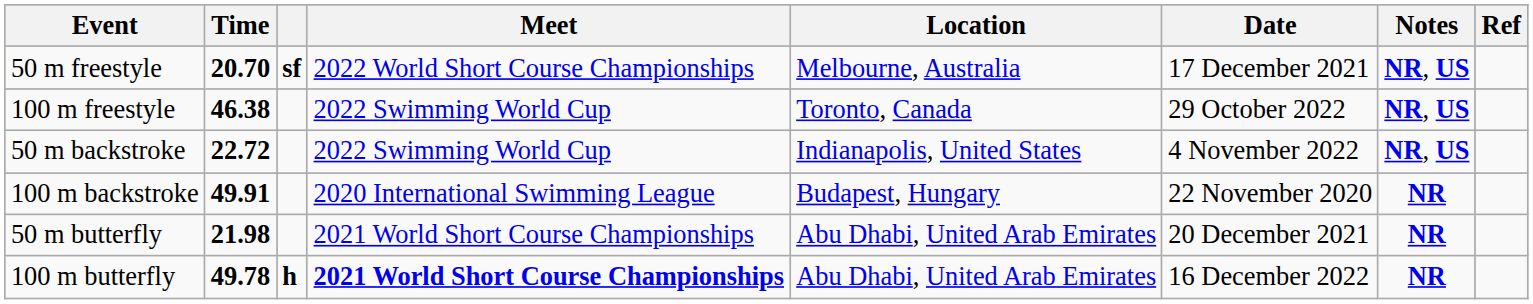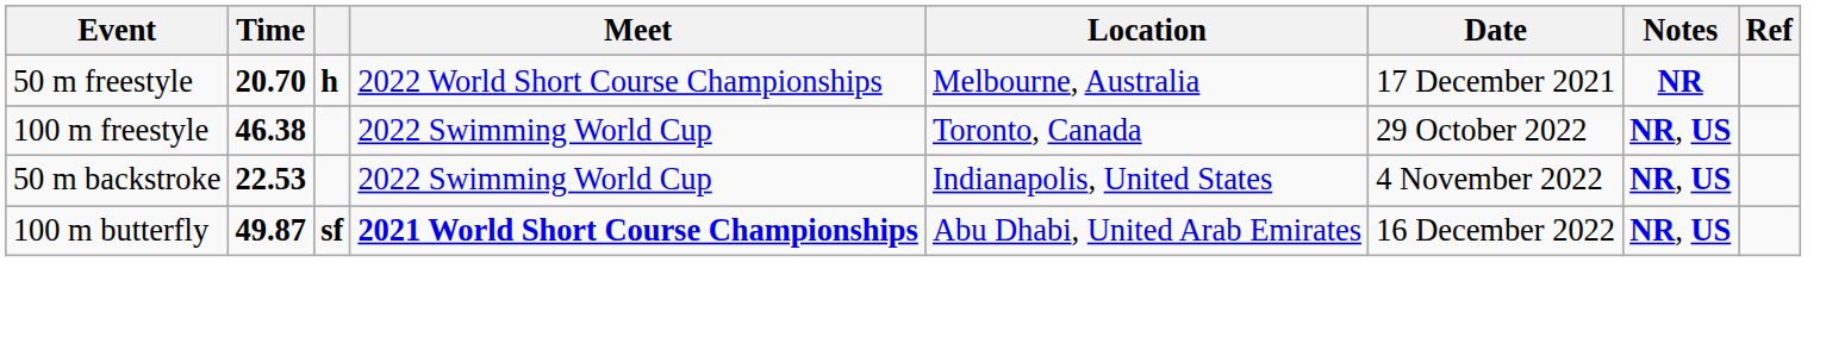 <table class="wikitable">
 <tr>
 <th>Event</th>
 <th>Time</th>
 <th></th>
 <th>Meet</th>
 <th>Location</th>
 <th>Date</th>
 <th>Notes</th>
 <th>Ref</th>
 </tr>
 <tr>
 <td>50 m freestyle</td>
 <td style="text-align:center;"><strong>20.70</strong></td>
-<td><strong>sf</strong></td>
+<td><strong>h</strong></td>
 <td><a href='#'>2022 World Short Course Championships</a></td>
 <td><a href='#'>Melbourne</a>, <a href='#'>Australia</a></td>
 <td>17 December 2021</td>
-<td style="text-align:center;"><strong><a href='#'>NR</a></strong>, <strong><a href='#'>US</a></strong></td>
+<td style="text-align:center;"><strong><a href='#'>NR</a></strong></td>
 <td style="text-align:center;"></td>
 </tr>
 <tr>
 <td>100 m freestyle</td>
 <td style="text-align:center;"><strong>46.38</strong></td>
 <td></td>
 <td><a href='#'>2022 Swimming World Cup</a></td>
 <td><a href='#'>Toronto</a>, <a href='#'>Canada</a></td>
 <td>29 October 2022</td>
 <td style="text-align:center;"><strong><a href='#'>NR</a></strong>, <strong><a href='#'>US</a></strong></td>
 <td style="text-align:center;"></td>
 </tr>
 <tr>
 <td>50 m backstroke</td>
-<td style="text-align:center;"><strong>22.72</strong></td>
+<td style="text-align:center;"><strong>22.53</strong></td>
 <td></td>
 <td><a href='#'>2022 Swimming World Cup</a></td>
 <td><a href='#'>Indianapolis</a>, <a href='#'>United States</a></td>
 <td>4 November 2022</td>
 <td style="text-align:center;"><strong><a href='#'>NR</a></strong>, <strong><a href='#'>US</a></strong></td>
 <td style="text-align:center;"></td>
 </tr>
 <tr>
-<td>100 m backstroke</td>
-<td style="text-align:center;"><strong>49.91</strong></td>
-<td></td>
-<td><a href='#'>2020 International Swimming League</a></td>
-<td><a href='#'>Budapest</a>, <a href='#'>Hungary</a></td>
-<td>22 November 2020</td>
-<td style="text-align:center;"><strong><a href='#'>NR</a></strong></td>
-<td style="text-align:center;"></td>
-</tr>
-<tr>
-<td>50 m butterfly</td>
-<td style="text-align:center;"><strong>21.98</strong></td>
-<td></td>
-<td><a href='#'>2021 World Short Course Championships</a></td>
-<td><a href='#'>Abu Dhabi</a>, <a href='#'>United Arab Emirates</a></td>
-<td>20 December 2021</td>
-<td style="text-align:center;"><strong><a href='#'>NR</a></strong></td>
-<td style="text-align:center;"></td>
-</tr>
-<tr>
 <td>100 m butterfly</td>
-<td style="text-align:center;"><strong>49.78</strong></td>
-<td><strong>h</strong></td>
+<td style="text-align:center;"><strong>49.87</strong></td>
+<td><strong>sf</strong></td>
 <td><strong><a href='#'>2021 World Short Course Championships</a></strong></td>
 <td><a href='#'>Abu Dhabi</a>, <a href='#'>United Arab Emirates</a></td>
 <td>16 December 2022</td>
-<td style="text-align:center;"><strong><a href='#'>NR</a></strong></td>
+<td style="text-align:center;"><strong><a href='#'>NR</a></strong>, <strong><a href='#'>US</a></strong></td>
 <td style="text-align:center;"></td>
 </tr>
 </table>
